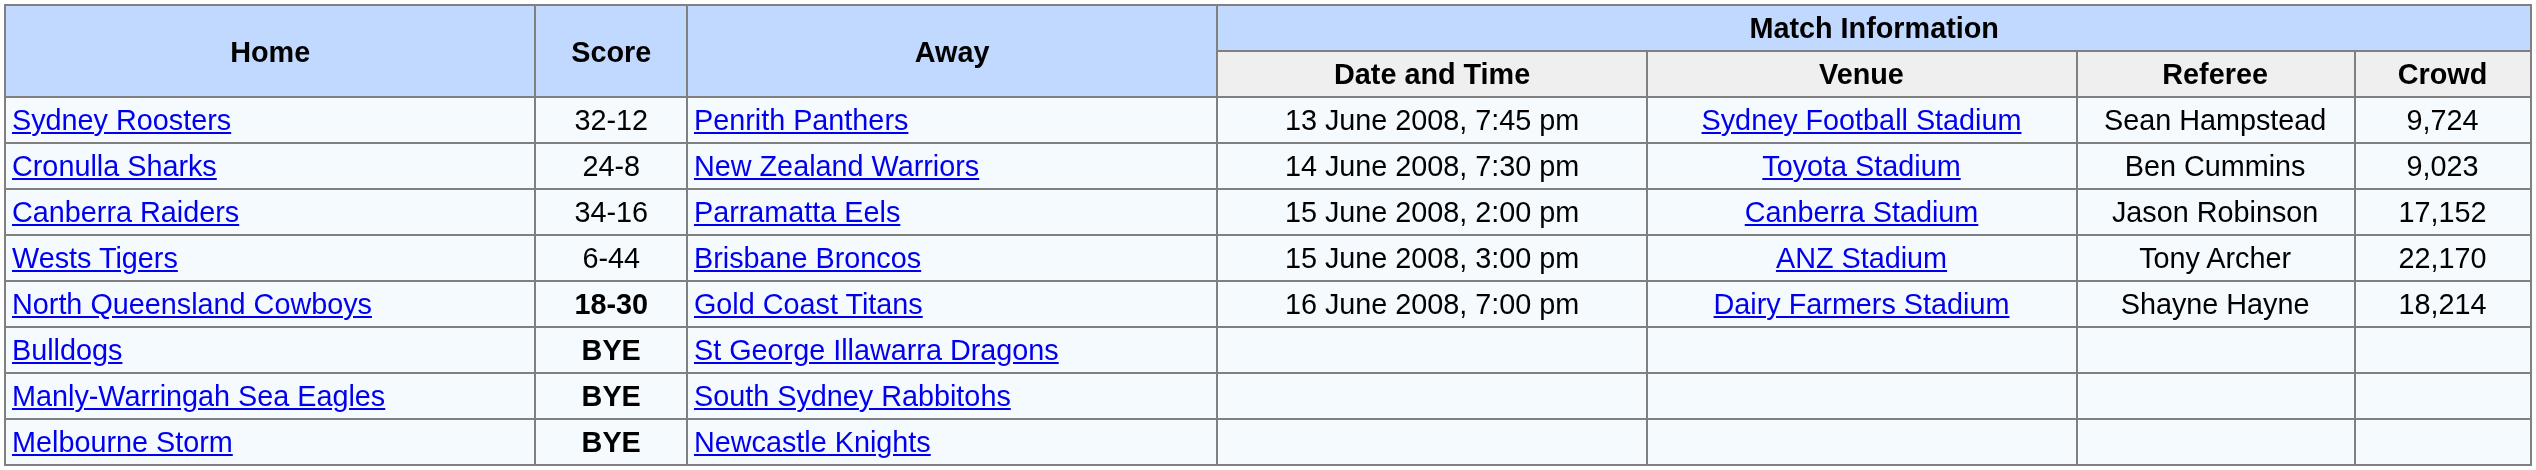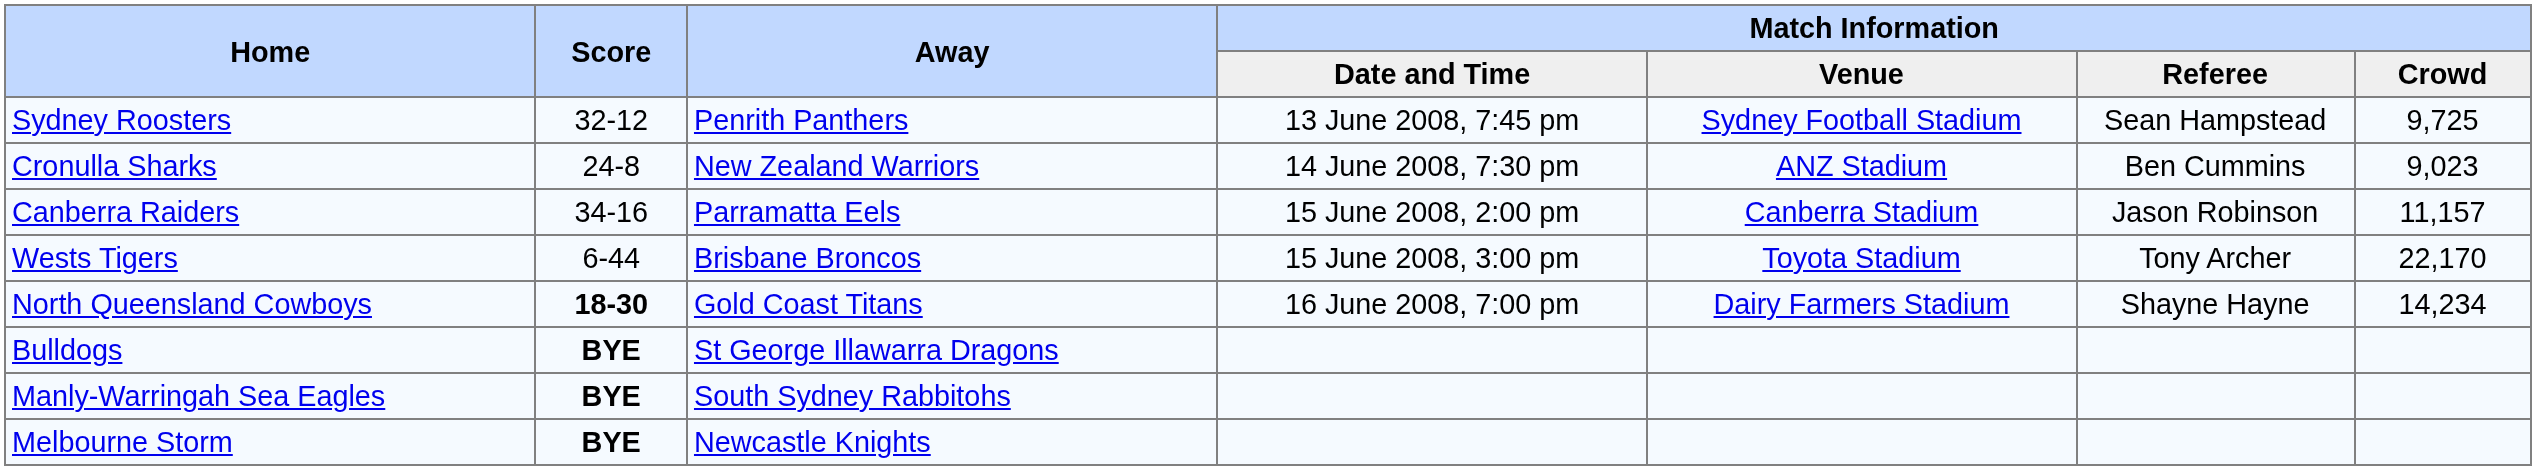 <table border=1 style="border-collapse:collapse; font-size:90%;" cellpadding=3 cellspacing=0 width=100%>
 <tr bgcolor=#C1D8FF>
 <th rowspan=2 width=21%>Home</th>
 <th rowspan=2 width=6%>Score</th>
 <th rowspan=2 width=21%>Away</th>
 <th colspan=6>Match Information</th>
 </tr>
 <tr bgcolor=#EFEFEF>
 <th width=17%>Date and Time</th>
 <th width=17%>Venue</th>
 <th width=11%>Referee</th>
 <th width=7%>Crowd</th>
 </tr>
 <tr align=center bgcolor=#F5FAFF>
 <td align=left> <a href='#'>Sydney Roosters</a></td>
 <td>32-12</td>
 <td align=left> <a href='#'>Penrith Panthers</a></td>
 <td>13 June 2008, 7:45 pm</td>
 <td><a href='#'>Sydney Football Stadium</a></td>
 <td>Sean Hampstead</td>
-<td>9,724</td>
+<td>9,725</td>
 </tr>
 <tr align=center bgcolor=#F5FAFF>
 <td align=left> <a href='#'>Cronulla Sharks</a></td>
 <td>24-8</td>
 <td align=left> <a href='#'>New Zealand Warriors</a></td>
 <td>14 June 2008, 7:30 pm</td>
-<td><a href='#'>Toyota Stadium</a></td>
+<td><a href='#'>ANZ Stadium</a></td>
 <td>Ben Cummins</td>
 <td>9,023</td>
 </tr>
 <tr align=center bgcolor=#F5FAFF>
 <td align=left> <a href='#'>Canberra Raiders</a></td>
 <td>34-16</td>
 <td align=left> <a href='#'>Parramatta Eels</a></td>
 <td>15 June 2008, 2:00 pm</td>
 <td><a href='#'>Canberra Stadium</a></td>
 <td>Jason Robinson</td>
-<td>17,152</td>
+<td>11,157</td>
 </tr>
 <tr align=center bgcolor=#F5FAFF>
 <td align=left> <a href='#'>Wests Tigers</a></td>
 <td>6-44</td>
 <td align=left> <a href='#'>Brisbane Broncos</a></td>
 <td>15 June 2008, 3:00 pm</td>
-<td><a href='#'>ANZ Stadium</a></td>
+<td><a href='#'>Toyota Stadium</a></td>
 <td>Tony Archer</td>
 <td>22,170</td>
 </tr>
 <tr align=center bgcolor=#F5FAFF>
 <td align=left> <a href='#'>North Queensland Cowboys</a></td>
 <td><strong>18-30</strong></td>
 <td align=left> <a href='#'>Gold Coast Titans</a></td>
 <td>16 June 2008, 7:00 pm</td>
 <td><a href='#'>Dairy Farmers Stadium</a></td>
 <td>Shayne Hayne</td>
-<td>18,214</td>
+<td>14,234</td>
 </tr>
 <tr align=center bgcolor=#F5FAFF>
 <td align=left> <a href='#'>Bulldogs</a></td>
 <td><strong>BYE</strong></td>
 <td align=left> <a href='#'>St George Illawarra Dragons</a></td>
 <td></td>
 <td></td>
 <td></td>
 <td></td>
 </tr>
 <tr align=center bgcolor=#F5FAFF>
 <td align=left> <a href='#'>Manly-Warringah Sea Eagles</a></td>
 <td><strong>BYE</strong></td>
 <td align=left> <a href='#'>South Sydney Rabbitohs</a></td>
 <td></td>
 <td></td>
 <td></td>
 <td></td>
 </tr>
 <tr align=center bgcolor=#F5FAFF>
 <td align=left> <a href='#'>Melbourne Storm</a></td>
 <td><strong>BYE</strong></td>
 <td align=left> <a href='#'>Newcastle Knights</a></td>
 <td></td>
 <td></td>
 <td></td>
 <td></td>
 </tr>
 </table>
